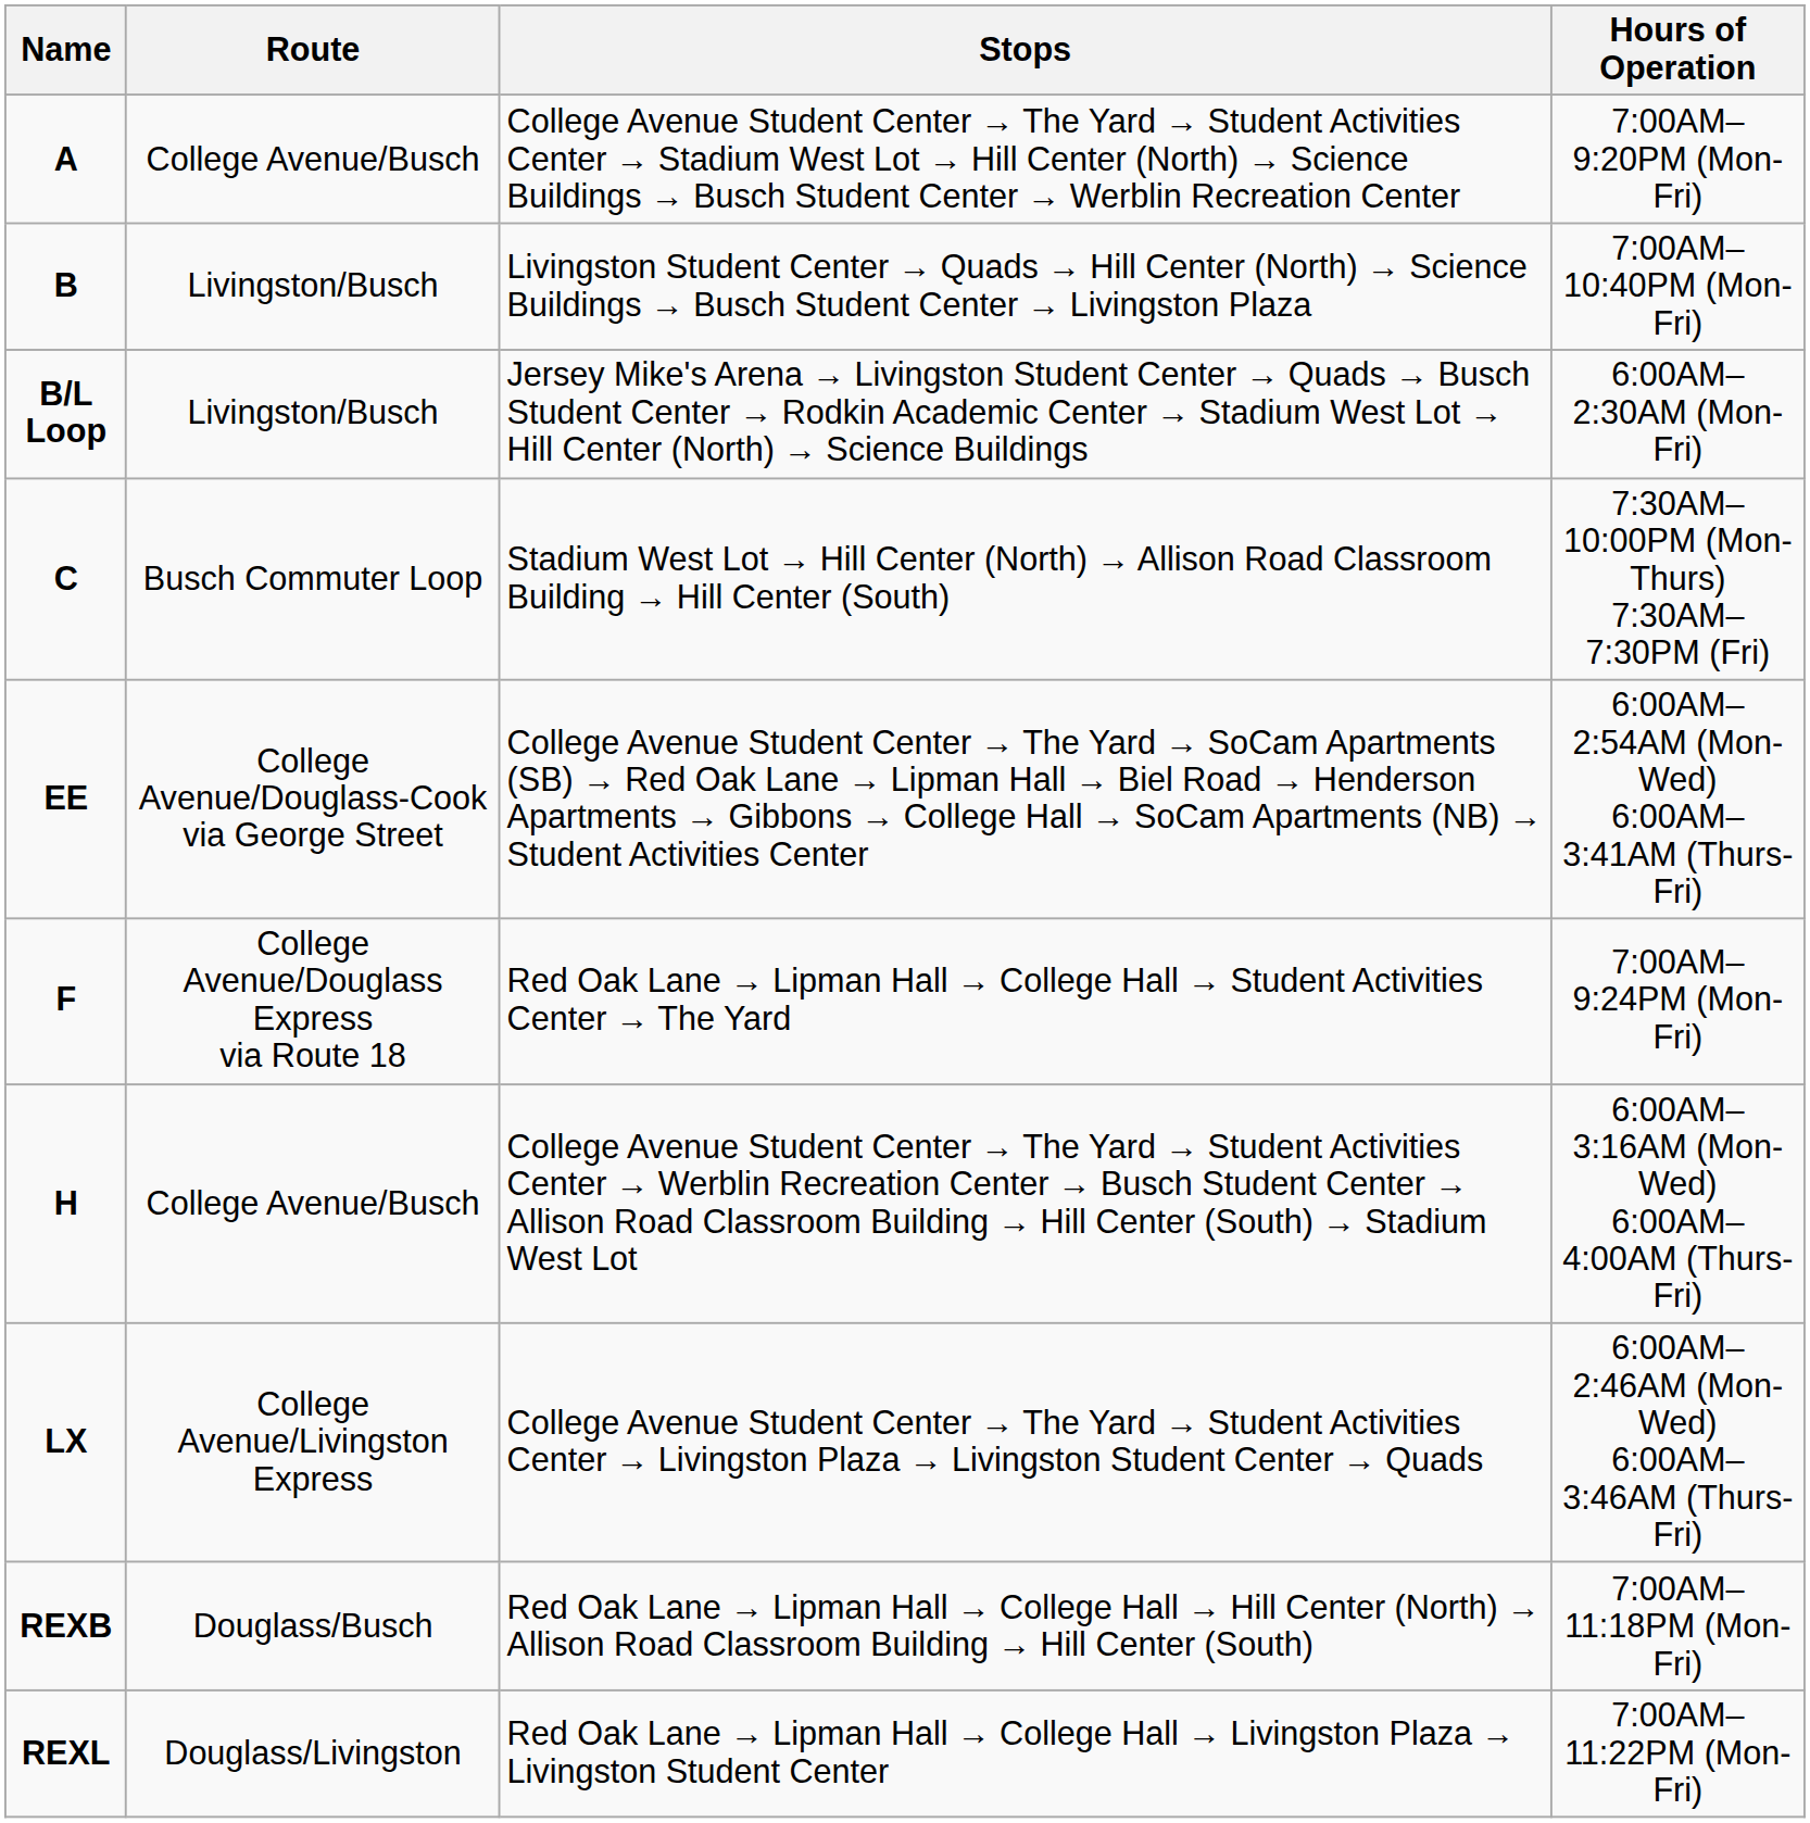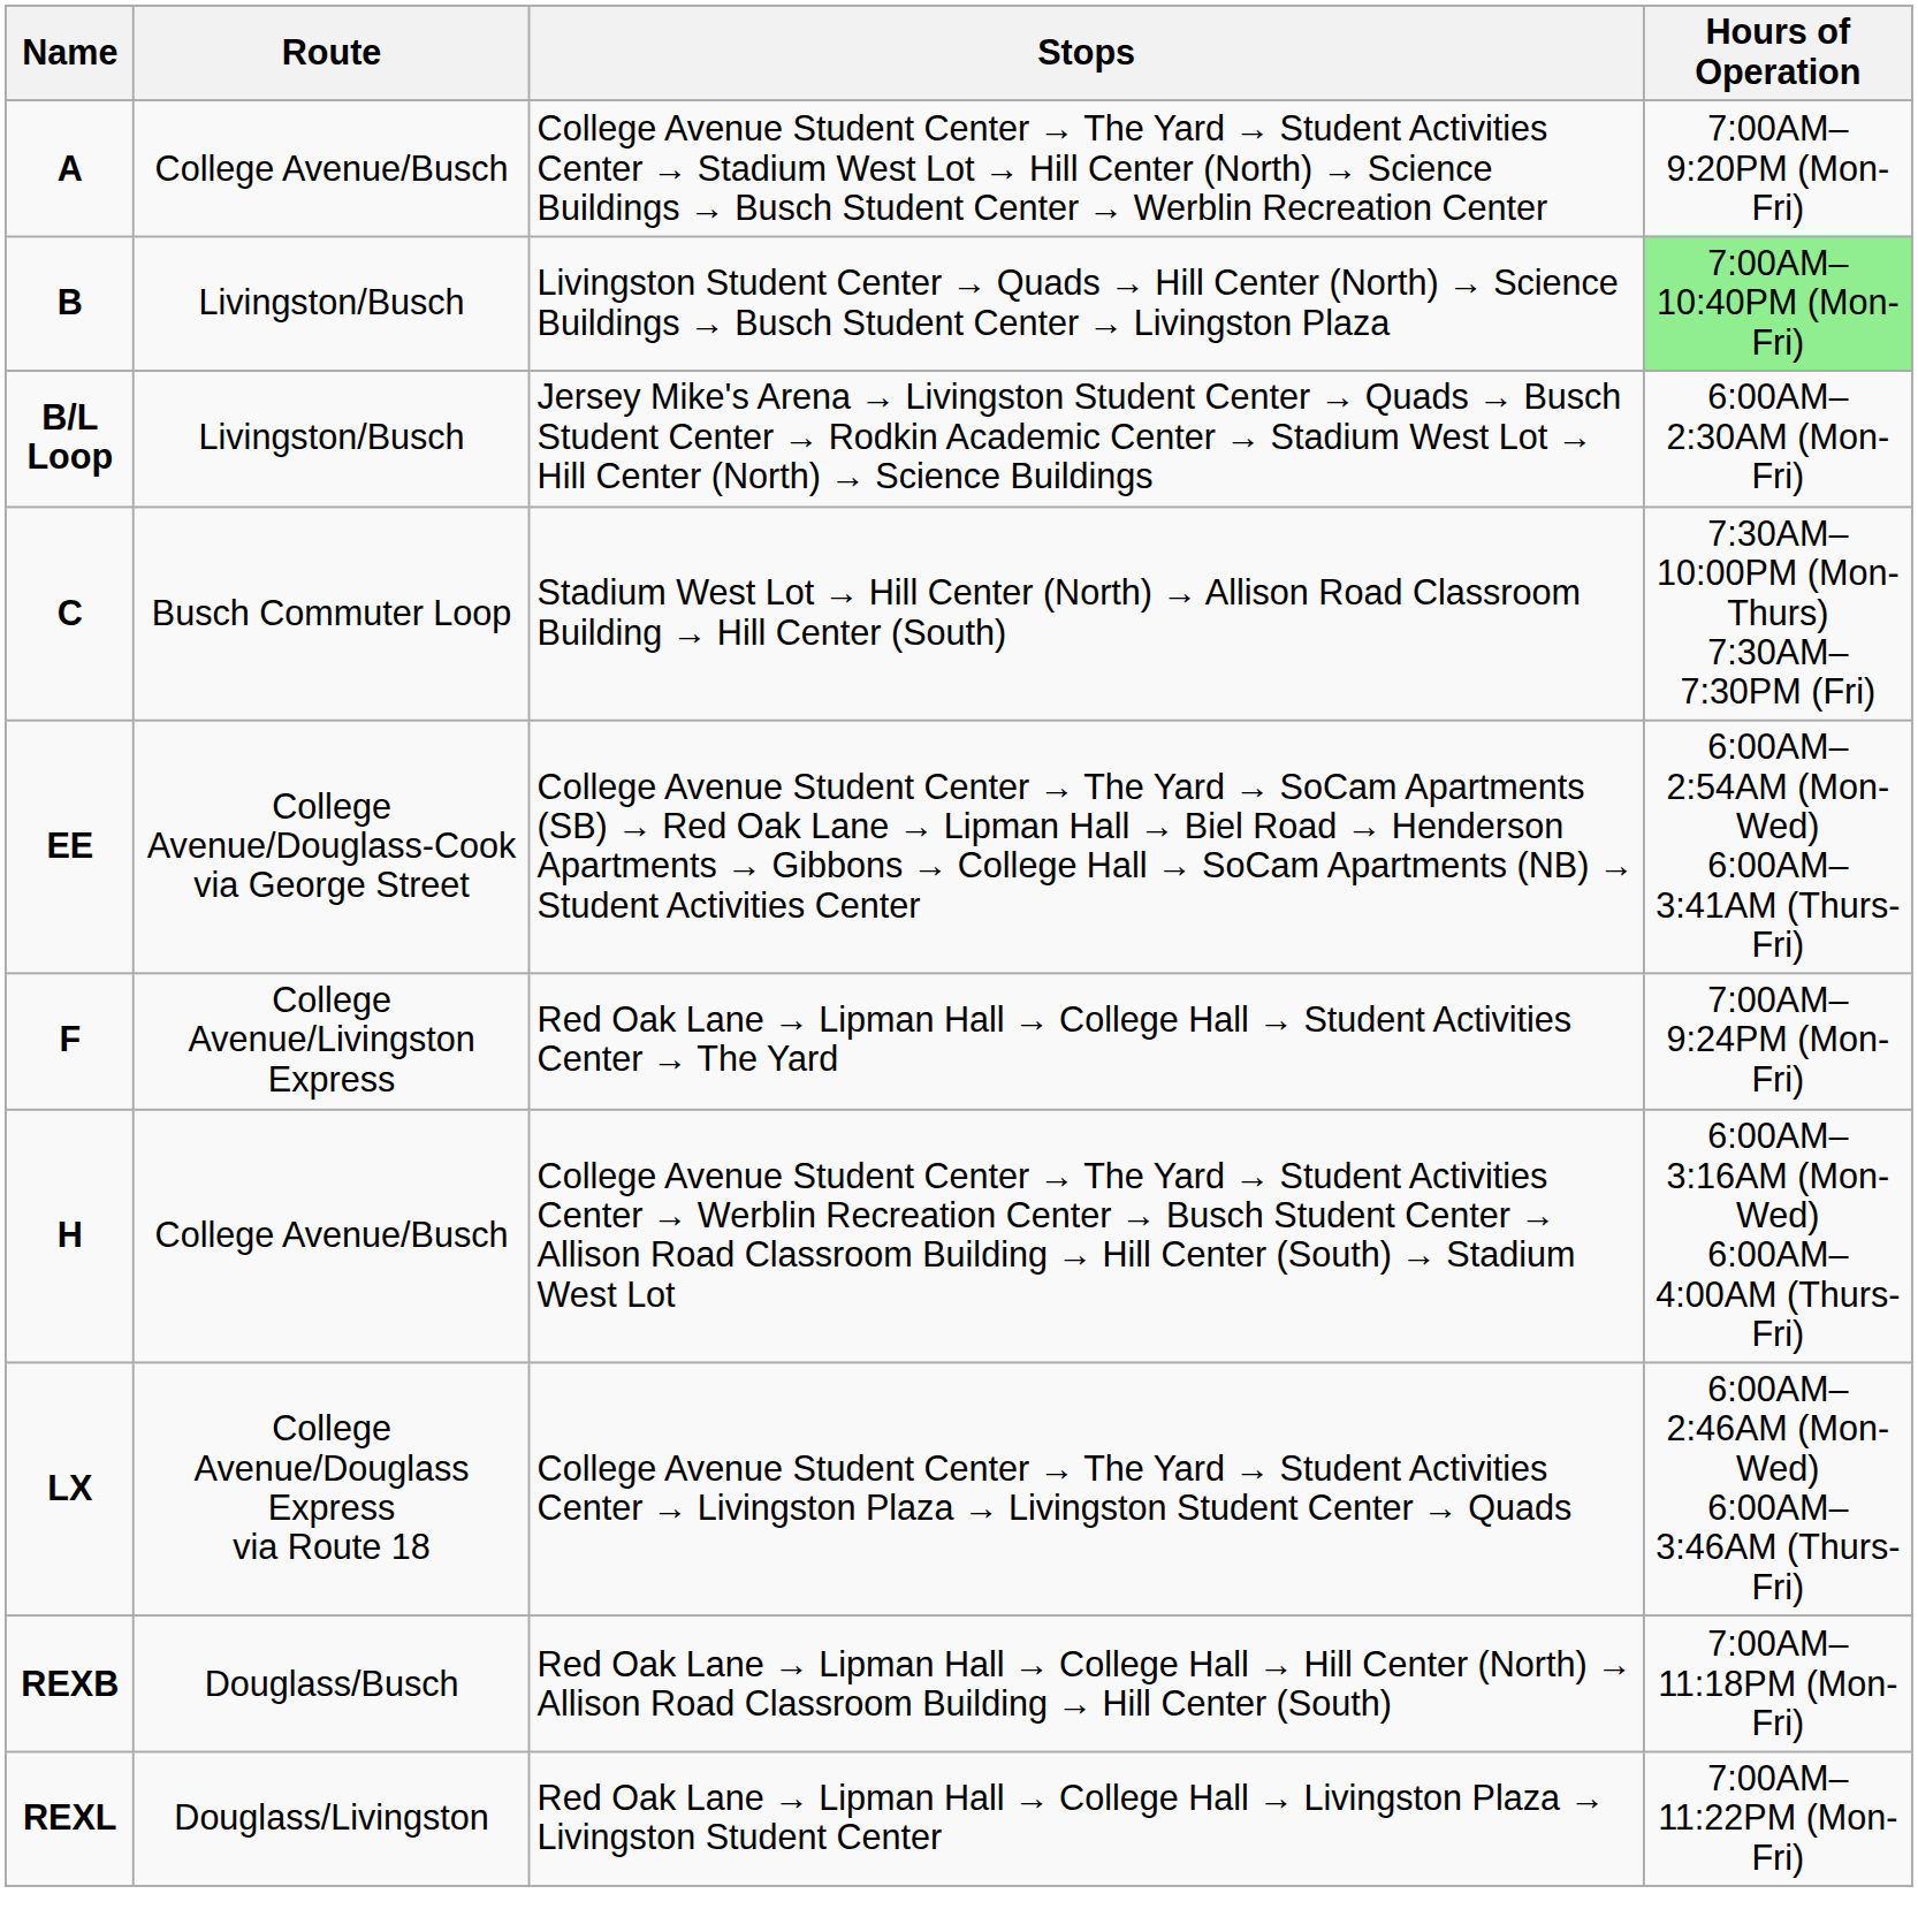 <table class="wikitable">
 <tr>
 <th>Name</th>
 <th>Route</th>
 <th>Stops</th>
 <th>Hours of Operation</th>
 </tr>
 <tr align="center">
 <td><strong>A</strong></td>
 <td>College Avenue/Busch</td>
 <td align="left">College Avenue Student Center → The Yard → Student Activities Center → Stadium West Lot → Hill Center (North) → Science Buildings → Busch Student Center → Werblin Recreation Center </td>
 <td>7:00AM–9:20PM (Mon-Fri)</td>
 </tr>
 <tr align="center">
 <td><strong>B</strong></td>
 <td>Livingston/Busch</td>
 <td align="left">Livingston Student Center → Quads → Hill Center (North) → Science Buildings → Busch Student Center → Livingston Plaza </td>
-<td>7:00AM–10:40PM (Mon-Fri)</td>
+<td style="background: lightgreen;">7:00AM–10:40PM (Mon-Fri)</td>
 </tr>
 <tr align="center">
 <td><strong>B/L Loop</strong></td>
 <td>Livingston/Busch</td>
 <td align="left">Jersey Mike's Arena → Livingston Student Center → Quads → Busch Student Center → Rodkin Academic Center → Stadium West Lot → Hill Center (North) → Science Buildings</td>
 <td>6:00AM–2:30AM (Mon-Fri)</td>
 </tr>
 <tr align="center">
 <td><strong>C</strong></td>
 <td>Busch Commuter Loop</td>
 <td align="left">Stadium West Lot → Hill Center (North) → Allison Road Classroom Building → Hill Center (South) </td>
 <td>7:30AM–10:00PM (Mon-Thurs)<br>7:30AM–7:30PM (Fri)</td>
 </tr>
 <tr align="center">
 <td><strong>EE</strong></td>
 <td>College Avenue/Douglass-Cook<br>via George Street</td>
 <td align="left">College Avenue Student Center → The Yard → SoCam Apartments (SB) → Red Oak Lane → Lipman Hall → Biel Road → Henderson Apartments → Gibbons → College Hall → SoCam Apartments (NB) → Student Activities Center </td>
 <td>6:00AM–2:54AM (Mon-Wed)<br>6:00AM–3:41AM (Thurs-Fri)</td>
 </tr>
 <tr align="center">
 <td><strong>F</strong></td>
-<td>College Avenue/Douglass Express<br>via Route 18</td>
+<td>College Avenue/Livingston Express</td>
 <td align="left">Red Oak Lane → Lipman Hall → College Hall → Student Activities Center → The Yard </td>
 <td>7:00AM–9:24PM (Mon-Fri)</td>
 </tr>
 <tr align="center">
 <td><strong>H</strong></td>
 <td>College Avenue/Busch</td>
 <td align="left">College Avenue Student Center → The Yard → Student Activities Center → Werblin Recreation Center → Busch Student Center → Allison Road Classroom Building → Hill Center (South) → Stadium West Lot </td>
 <td>6:00AM–3:16AM (Mon-Wed)<br>6:00AM–4:00AM (Thurs-Fri)</td>
 </tr>
 <tr align="center">
 <td><strong>LX</strong></td>
-<td>College Avenue/Livingston Express</td>
+<td>College Avenue/Douglass Express<br>via Route 18</td>
 <td align="left">College Avenue Student Center → The Yard → Student Activities Center → Livingston Plaza → Livingston Student Center → Quads </td>
 <td>6:00AM–2:46AM (Mon-Wed)<br>6:00AM–3:46AM (Thurs-Fri)</td>
 </tr>
 <tr align="center">
 <td><strong>REXB</strong></td>
 <td>Douglass/Busch</td>
 <td align="left">Red Oak Lane → Lipman Hall → College Hall → Hill Center (North) → Allison Road Classroom Building → Hill Center (South) </td>
 <td>7:00AM–11:18PM (Mon-Fri)</td>
 </tr>
 <tr align="center">
 <td><strong>REXL</strong></td>
 <td>Douglass/Livingston</td>
 <td align="left">Red Oak Lane → Lipman Hall → College Hall → Livingston Plaza → Livingston Student Center </td>
 <td>7:00AM–11:22PM (Mon-Fri)</td>
 </tr>
 </table>
